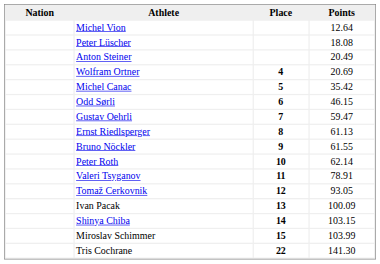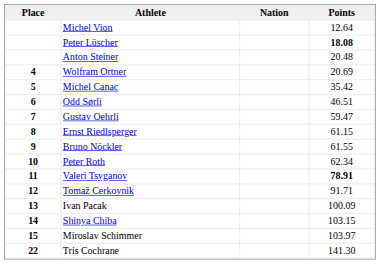 <table style="border-style:solid;border-width:1px;border-color:#808080;background-color:#EFEFEF" cellspacing="2" cellpadding="2" width="600px">
 <tr bgcolor="#EFEFEF">
+<th>Place</th>
+<th>Athlete</th>
 <th>Nation</th>
-<th>Athlete</th>
-<th>Place</th>
 <th>Points</th>
 </tr>
 <tr align="center" valign="top" bgcolor="#FFFFFF">
+<th></th>
+<td align="left"><a href='#'>Michel Vion</a></td>
 <td align="left"></td>
-<td align="left"><a href='#'>Michel Vion</a></td>
-<th></th>
 <td>12.64</td>
 </tr>
 <tr align="center" valign="top" bgcolor="#FFFFFF">
+<th></th>
+<td align="left"><a href='#'>Peter Lüscher</a></td>
 <td align="left"></td>
-<td align="left"><a href='#'>Peter Lüscher</a></td>
-<th></th>
-<td>18.08</td>
+<td><strong>18.08</strong></td>
 </tr>
 <tr align="center" valign="top" bgcolor="#FFFFFF">
+<th></th>
+<td align="left"><a href='#'>Anton Steiner</a></td>
 <td align="left"></td>
-<td align="left"><a href='#'>Anton Steiner</a></td>
-<th></th>
-<td>20.49</td>
+<td>20.48</td>
 </tr>
 <tr align="center" valign="top" bgcolor="#FFFFFF">
+<th>4</th>
+<td align="left"><a href='#'>Wolfram Ortner</a></td>
 <td align="left"></td>
-<td align="left"><a href='#'>Wolfram Ortner</a></td>
-<th>4</th>
 <td>20.69</td>
 </tr>
 <tr align="center" valign="top" bgcolor="#FFFFFF">
+<th>5</th>
+<td align="left"><a href='#'>Michel Canac</a></td>
 <td align="left"></td>
-<td align="left"><a href='#'>Michel Canac</a></td>
-<th>5</th>
 <td>35.42</td>
 </tr>
 <tr align="center" valign="top" bgcolor="#FFFFFF">
+<th>6</th>
+<td align="left"><a href='#'>Odd Sørli</a></td>
 <td align="left"></td>
-<td align="left"><a href='#'>Odd Sørli</a></td>
-<th>6</th>
-<td>46.15</td>
+<td>46.51</td>
 </tr>
 <tr align="center" valign="top" bgcolor="#FFFFFF">
+<th>7</th>
+<td align="left"><a href='#'>Gustav Oehrli</a></td>
 <td align="left"></td>
-<td align="left"><a href='#'>Gustav Oehrli</a></td>
-<th>7</th>
 <td>59.47</td>
 </tr>
 <tr align="center" valign="top" bgcolor="#FFFFFF">
+<th>8</th>
+<td align="left"><a href='#'>Ernst Riedlsperger</a></td>
 <td align="left"></td>
-<td align="left"><a href='#'>Ernst Riedlsperger</a></td>
-<th>8</th>
-<td>61.13</td>
+<td>61.15</td>
 </tr>
 <tr align="center" valign="top" bgcolor="#FFFFFF">
+<th>9</th>
+<td align="left"><a href='#'>Bruno Nöckler</a></td>
 <td align="left"></td>
-<td align="left"><a href='#'>Bruno Nöckler</a></td>
-<th>9</th>
 <td>61.55</td>
 </tr>
 <tr align="center" valign="top" bgcolor="#FFFFFF">
+<th>10</th>
+<td align="left"><a href='#'>Peter Roth</a></td>
 <td align="left"></td>
-<td align="left"><a href='#'>Peter Roth</a></td>
-<th>10</th>
-<td>62.14</td>
+<td>62.34</td>
 </tr>
 <tr align="center" valign="top" bgcolor="#FFFFFF">
+<th>11</th>
+<td align="left"><a href='#'>Valeri Tsyganov</a></td>
 <td align="left"></td>
-<td align="left"><a href='#'>Valeri Tsyganov</a></td>
-<th>11</th>
-<td>78.91</td>
+<td><strong>78.91</strong></td>
 </tr>
 <tr align="center" valign="top" bgcolor="#FFFFFF">
+<th>12</th>
+<td align="left"><a href='#'>Tomaž Cerkovnik</a></td>
 <td align="left"></td>
-<td align="left"><a href='#'>Tomaž Cerkovnik</a></td>
-<th>12</th>
-<td>93.05</td>
+<td>91.71</td>
 </tr>
 <tr align="center" valign="top" bgcolor="#FFFFFF">
+<th>13</th>
+<td align="left">Ivan Pacak</td>
 <td align="left"></td>
-<td align="left">Ivan Pacak</td>
-<th>13</th>
 <td>100.09</td>
 </tr>
 <tr align="center" valign="top" bgcolor="#FFFFFF">
+<th>14</th>
+<td align="left"><a href='#'>Shinya Chiba</a></td>
 <td align="left"></td>
-<td align="left"><a href='#'>Shinya Chiba</a></td>
-<th>14</th>
 <td>103.15</td>
 </tr>
 <tr align="center" valign="top" bgcolor="#FFFFFF">
+<th>15</th>
+<td align="left">Miroslav Schimmer</td>
 <td align="left"></td>
-<td align="left">Miroslav Schimmer</td>
-<th>15</th>
-<td>103.99</td>
+<td>103.97</td>
 </tr>
 <tr align="center" valign="top" bgcolor="#FFFFFF">
+<th>22</th>
+<td align="left">Tris Cochrane</td>
 <td align="left"></td>
-<td align="left">Tris Cochrane</td>
-<th>22</th>
 <td>141.30</td>
 </tr>
 </table>
